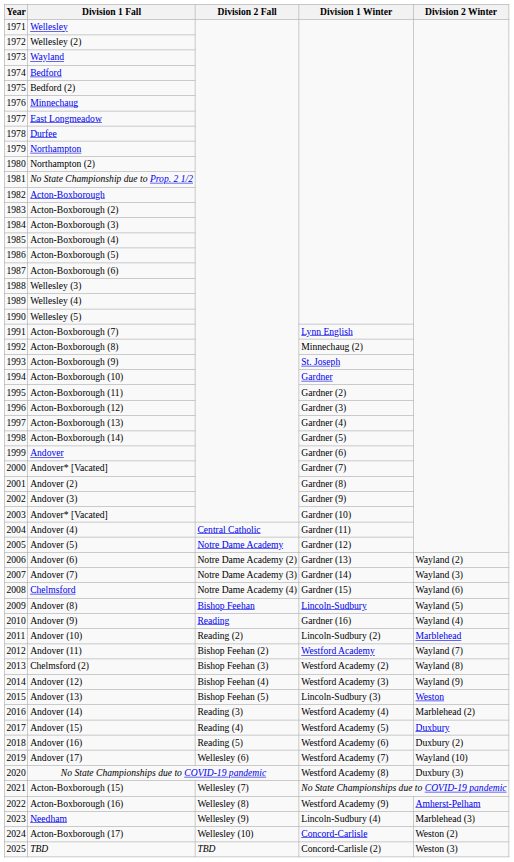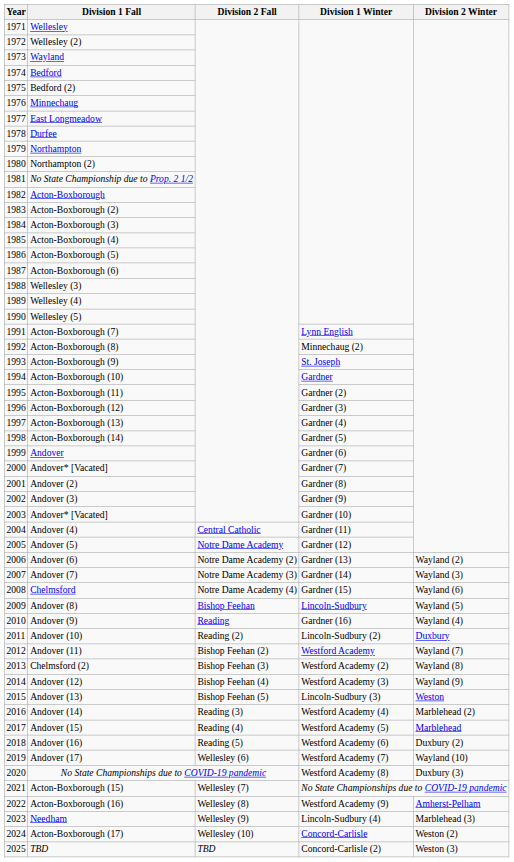 <table class="sortable wikitable">
 <tr>
 <th>Year</th>
 <th>Division 1 Fall</th>
 <th>Division 2 Fall</th>
 <th>Division 1 Winter</th>
 <th>Division 2 Winter</th>
 </tr>
 <tr>
 <td>1971</td>
 <td><a href='#'>Wellesley</a></td>
 <td rowspan="33"> </td>
 <td rowspan="20"> </td>
 <td rowspan="35"> </td>
 </tr>
 <tr>
 <td>1972</td>
 <td>Wellesley (2)</td>
 </tr>
 <tr>
 <td>1973</td>
 <td><a href='#'>Wayland</a></td>
 </tr>
 <tr>
 <td>1974</td>
 <td><a href='#'>Bedford</a></td>
 </tr>
 <tr>
 <td>1975</td>
 <td>Bedford (2)</td>
 </tr>
 <tr>
 <td>1976</td>
 <td><a href='#'>Minnechaug</a></td>
 </tr>
 <tr>
 <td>1977</td>
 <td><a href='#'>East Longmeadow</a></td>
 </tr>
 <tr>
 <td>1978</td>
 <td><a href='#'>Durfee</a></td>
 </tr>
 <tr>
 <td>1979</td>
 <td><a href='#'>Northampton</a></td>
 </tr>
 <tr>
 <td>1980</td>
 <td>Northampton (2)</td>
 </tr>
 <tr>
 <td>1981</td>
 <td><em>No State Championship due to <a href='#'>Prop. 2 1/2</a></em></td>
 </tr>
 <tr>
 <td>1982</td>
 <td><a href='#'>Acton-Boxborough</a></td>
 </tr>
 <tr>
 <td>1983</td>
 <td>Acton-Boxborough (2)</td>
 </tr>
 <tr>
 <td>1984</td>
 <td>Acton-Boxborough (3)</td>
 </tr>
 <tr>
 <td>1985</td>
 <td>Acton-Boxborough (4)</td>
 </tr>
 <tr>
 <td>1986</td>
 <td>Acton-Boxborough (5)</td>
 </tr>
 <tr>
 <td>1987</td>
 <td>Acton-Boxborough (6)</td>
 </tr>
 <tr>
 <td>1988</td>
 <td>Wellesley (3)</td>
 </tr>
 <tr>
 <td>1989</td>
 <td>Wellesley (4)</td>
 </tr>
 <tr>
 <td>1990</td>
 <td>Wellesley (5)</td>
 </tr>
 <tr>
 <td>1991</td>
 <td>Acton-Boxborough (7)</td>
 <td><a href='#'>Lynn English</a></td>
 </tr>
 <tr>
 <td>1992</td>
 <td>Acton-Boxborough (8)</td>
 <td>Minnechaug (2)</td>
 </tr>
 <tr>
 <td>1993</td>
 <td>Acton-Boxborough (9)</td>
 <td><a href='#'>St. Joseph</a></td>
 </tr>
 <tr>
 <td>1994</td>
 <td>Acton-Boxborough (10)</td>
 <td><a href='#'>Gardner</a></td>
 </tr>
 <tr>
 <td>1995</td>
 <td>Acton-Boxborough (11)</td>
 <td>Gardner (2)</td>
 </tr>
 <tr>
 <td>1996</td>
 <td>Acton-Boxborough (12)</td>
 <td>Gardner (3)</td>
 </tr>
 <tr>
 <td>1997</td>
 <td>Acton-Boxborough (13)</td>
 <td>Gardner (4)</td>
 </tr>
 <tr>
 <td>1998</td>
 <td>Acton-Boxborough (14)</td>
 <td>Gardner (5)</td>
 </tr>
 <tr>
 <td>1999</td>
 <td><a href='#'>Andover</a></td>
 <td>Gardner (6)</td>
 </tr>
 <tr>
 <td>2000</td>
 <td>Andover* [Vacated]</td>
 <td>Gardner (7)</td>
 </tr>
 <tr>
 <td>2001</td>
 <td>Andover (2)</td>
 <td>Gardner (8)</td>
 </tr>
 <tr>
 <td>2002</td>
 <td>Andover (3)</td>
 <td>Gardner (9)</td>
 </tr>
 <tr>
 <td>2003</td>
 <td>Andover* [Vacated]</td>
 <td>Gardner (10)</td>
 </tr>
 <tr>
 <td>2004</td>
 <td>Andover (4)</td>
 <td><a href='#'>Central Catholic</a></td>
 <td>Gardner (11)</td>
 </tr>
 <tr>
 <td>2005</td>
 <td>Andover (5)</td>
 <td><a href='#'>Notre Dame Academy</a></td>
 <td>Gardner (12)</td>
 </tr>
 <tr>
 <td>2006</td>
 <td>Andover (6)</td>
 <td>Notre Dame Academy (2)</td>
 <td>Gardner (13)</td>
 <td>Wayland (2)</td>
 </tr>
 <tr>
 <td>2007</td>
 <td>Andover (7)</td>
 <td>Notre Dame Academy (3)</td>
 <td>Gardner (14)</td>
 <td>Wayland (3)</td>
 </tr>
 <tr>
 <td>2008</td>
 <td><a href='#'>Chelmsford</a></td>
 <td>Notre Dame Academy (4)</td>
 <td>Gardner (15)</td>
 <td>Wayland (6)</td>
 </tr>
 <tr>
 <td>2009</td>
 <td>Andover (8)</td>
 <td><a href='#'>Bishop Feehan</a></td>
 <td><a href='#'>Lincoln-Sudbury</a></td>
 <td>Wayland (5)</td>
 </tr>
 <tr>
 <td>2010</td>
 <td>Andover (9)</td>
 <td><a href='#'>Reading</a></td>
 <td>Gardner (16)</td>
 <td>Wayland (4)</td>
 </tr>
 <tr>
 <td>2011</td>
 <td>Andover (10)</td>
 <td>Reading (2)</td>
 <td>Lincoln-Sudbury (2)</td>
-<td><a href='#'>Marblehead</a></td>
+<td><a href='#'>Duxbury</a></td>
 </tr>
 <tr>
 <td>2012</td>
 <td>Andover (11)</td>
 <td>Bishop Feehan (2)</td>
 <td><a href='#'>Westford Academy</a></td>
 <td>Wayland (7)</td>
 </tr>
 <tr>
 <td>2013</td>
 <td>Chelmsford (2)</td>
 <td>Bishop Feehan (3)</td>
 <td>Westford Academy (2)</td>
 <td>Wayland (8)</td>
 </tr>
 <tr>
 <td>2014</td>
 <td>Andover (12)</td>
 <td>Bishop Feehan (4)</td>
 <td>Westford Academy (3)</td>
 <td>Wayland (9)</td>
 </tr>
 <tr>
 <td>2015</td>
 <td>Andover (13)</td>
 <td>Bishop Feehan (5)</td>
 <td>Lincoln-Sudbury (3)</td>
 <td><a href='#'>Weston</a></td>
 </tr>
 <tr>
 <td>2016</td>
 <td>Andover (14)</td>
 <td>Reading (3)</td>
 <td>Westford Academy (4)</td>
 <td>Marblehead (2)</td>
 </tr>
 <tr>
 <td>2017</td>
 <td>Andover (15)</td>
 <td>Reading (4)</td>
 <td>Westford Academy (5)</td>
-<td><a href='#'>Duxbury</a></td>
+<td><a href='#'>Marblehead</a></td>
 </tr>
 <tr>
 <td>2018</td>
 <td>Andover (16)</td>
 <td>Reading (5)</td>
 <td>Westford Academy (6)</td>
 <td>Duxbury (2)</td>
 </tr>
 <tr>
 <td>2019</td>
 <td>Andover (17)</td>
 <td>Wellesley (6)</td>
 <td>Westford Academy (7)</td>
 <td>Wayland (10)</td>
 </tr>
 <tr>
 <td>2020</td>
 <td colspan="2" align="center"><em>No State Championships due to <a href='#'>COVID-19 pandemic</a></em></td>
 <td>Westford Academy (8)</td>
 <td>Duxbury (3)</td>
 </tr>
 <tr>
 <td>2021</td>
 <td>Acton-Boxborough (15)</td>
 <td>Wellesley (7)</td>
 <td colspan="2" align="center"><em>No State Championships due to <a href='#'>COVID-19 pandemic</a></em></td>
 </tr>
 <tr>
 <td>2022</td>
 <td>Acton-Boxborough (16)</td>
 <td>Wellesley (8)</td>
 <td>Westford Academy (9)</td>
 <td><a href='#'>Amherst-Pelham</a></td>
 </tr>
 <tr>
 <td>2023</td>
 <td><a href='#'>Needham</a></td>
 <td>Wellesley (9)</td>
 <td>Lincoln-Sudbury (4)</td>
 <td>Marblehead (3)</td>
 </tr>
 <tr>
 <td>2024</td>
 <td>Acton-Boxborough (17)</td>
 <td>Wellesley (10)</td>
 <td><a href='#'>Concord-Carlisle</a></td>
 <td>Weston (2)</td>
 </tr>
 <tr>
 <td>2025</td>
 <td><em>TBD</em></td>
 <td><em>TBD</em></td>
 <td>Concord-Carlisle (2)</td>
 <td>Weston (3)</td>
 </tr>
 </table>
